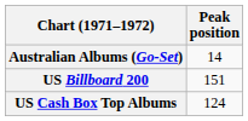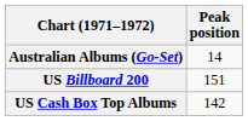 <table class="wikitable sortable plainrowheaders">
 <tr>
 <th>Chart (1971–1972)</th>
 <th>Peak<br>position</th>
 </tr>
 <tr>
 <th scope="row">Australian Albums (<em><a href='#'>Go-Set</a></em>)</th>
 <td align="center">14</td>
 </tr>
 <tr>
 <th scope="row">US <a href='#'><em>Billboard</em> 200</a></th>
 <td align="center">151</td>
 </tr>
 <tr>
 <th scope="row">US <a href='#'>Cash Box</a> Top Albums</th>
-<td align="center">124</td>
+<td align="center">142</td>
 </tr>
 </table>
